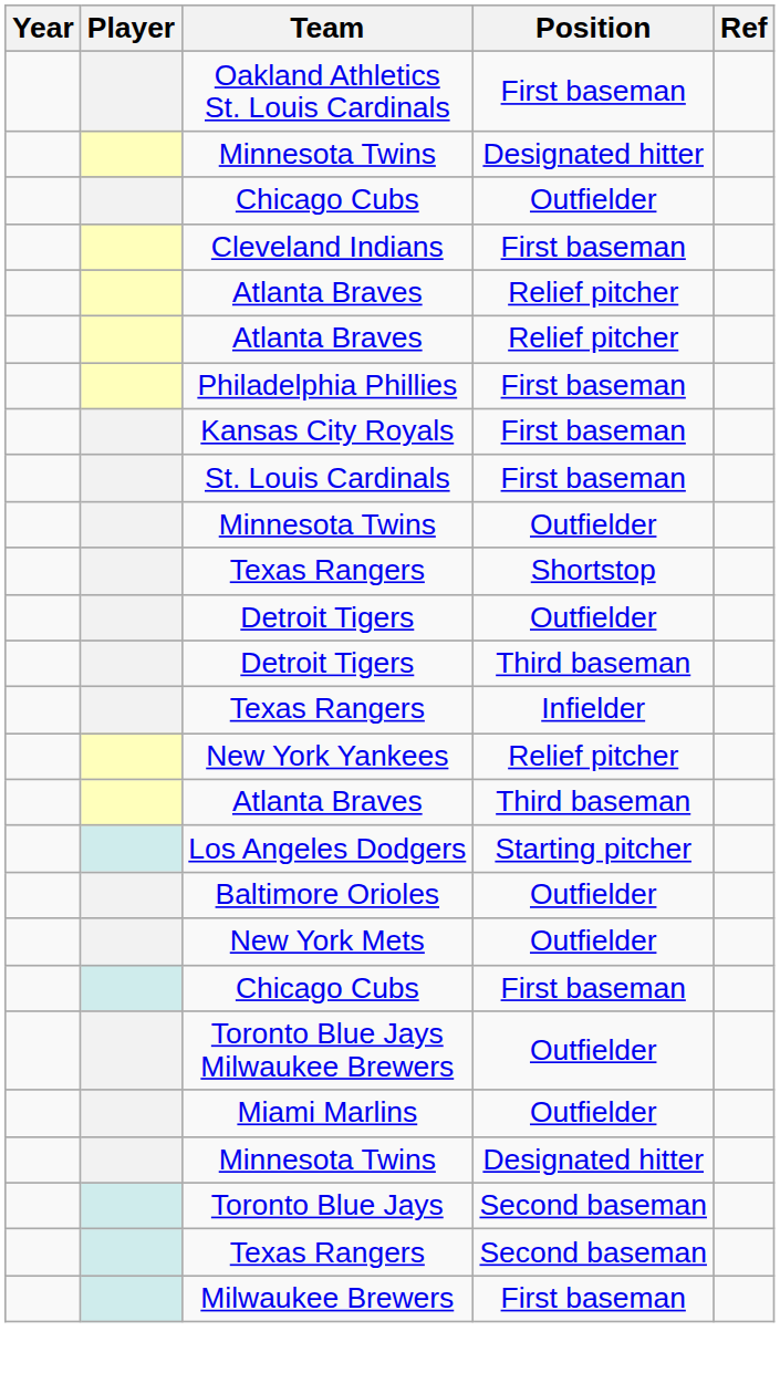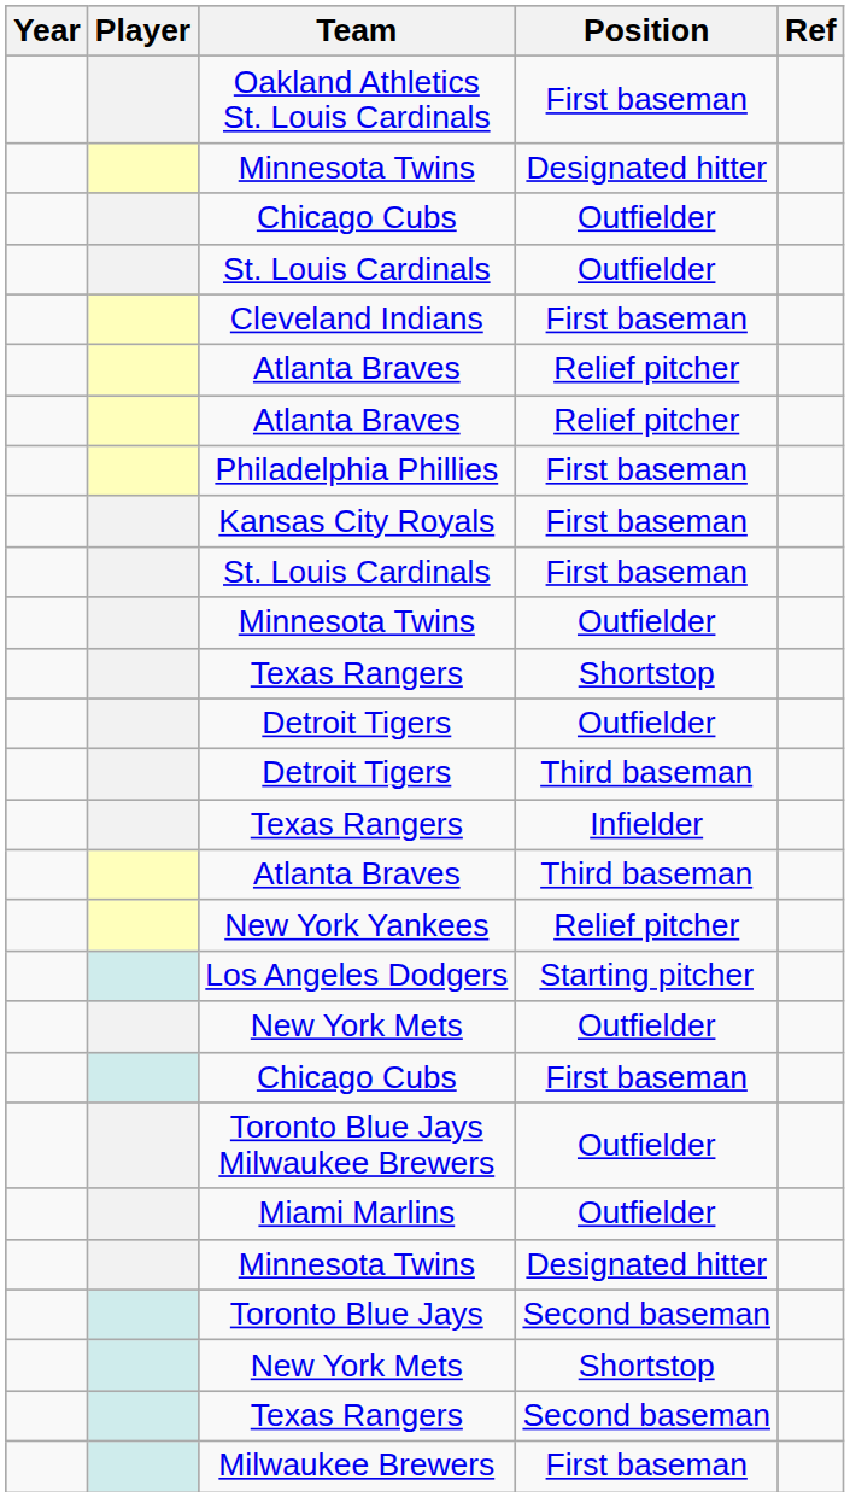 <table class="wikitable sortable plainrowheaders" style="text-align:center;">
 <tr>
 <th scope="col">Year</th>
 <th scope="col">Player</th>
 <th scope="col">Team</th>
 <th scope="col">Position</th>
 <th scope="col" class="unsortable">Ref</th>
 </tr>
 <tr>
 <td></td>
 <th scope="row" style="text-align:center"></th>
 <td><a href='#'>Oakland Athletics</a><br><a href='#'>St. Louis Cardinals</a></td>
 <td><a href='#'>First baseman</a></td>
 <td></td>
 </tr>
 <tr>
 <td></td>
 <th scope="row" style="text-align:center; background-color: #ffffbb"></th>
 <td><a href='#'>Minnesota Twins</a></td>
 <td><a href='#'>Designated hitter</a></td>
 <td></td>
 </tr>
 <tr>
 <td></td>
 <th scope="row" style="text-align:center"></th>
 <td><a href='#'>Chicago Cubs</a></td>
+<td><a href='#'>Outfielder</a></td>
+<td></td>
+</tr>
+<tr>
+<td></td>
+<th scope="row" style="text-align:center"></th>
+<td><a href='#'>St. Louis Cardinals</a></td>
 <td><a href='#'>Outfielder</a></td>
 <td></td>
 </tr>
 <tr>
 <td></td>
 <th scope="row" style="text-align:center; background-color: #ffffbb"></th>
 <td><a href='#'>Cleveland Indians</a></td>
 <td><a href='#'>First baseman</a></td>
 <td></td>
 </tr>
 <tr>
 <td></td>
 <th scope="row" style="text-align:center; background-color: #ffffbb"></th>
 <td><a href='#'>Atlanta Braves</a></td>
 <td><a href='#'>Relief pitcher</a></td>
 <td></td>
 </tr>
 <tr>
 <td></td>
 <th scope="row" style="text-align:center; background-color: #ffffbb"> </th>
 <td><a href='#'>Atlanta Braves</a></td>
 <td><a href='#'>Relief pitcher</a></td>
 <td></td>
 </tr>
 <tr>
 <td></td>
 <th scope="row" style="text-align:center; background-color: #ffffbb"> </th>
 <td><a href='#'>Philadelphia Phillies</a></td>
 <td><a href='#'>First baseman</a></td>
 <td></td>
 </tr>
 <tr>
 <td></td>
 <th scope="row" style="text-align:center"></th>
 <td><a href='#'>Kansas City Royals</a></td>
 <td><a href='#'>First baseman</a></td>
 <td></td>
 </tr>
 <tr>
 <td></td>
 <th scope="row" style="text-align:center"></th>
 <td><a href='#'>St. Louis Cardinals</a></td>
 <td><a href='#'>First baseman</a></td>
 <td></td>
 </tr>
 <tr>
 <td></td>
 <th scope="row" style="text-align:center"></th>
 <td><a href='#'>Minnesota Twins</a></td>
 <td><a href='#'>Outfielder</a></td>
 <td></td>
 </tr>
 <tr>
 <td></td>
 <th scope="row" style="text-align:center"></th>
 <td><a href='#'>Texas Rangers</a></td>
 <td><a href='#'>Shortstop</a></td>
 <td></td>
 </tr>
 <tr>
 <td></td>
 <th scope="row" style="text-align:center"></th>
 <td><a href='#'>Detroit Tigers</a></td>
 <td><a href='#'>Outfielder</a></td>
 <td></td>
 </tr>
 <tr>
 <td></td>
 <th scope="row" style="text-align:center"></th>
 <td><a href='#'>Detroit Tigers</a></td>
 <td><a href='#'>Third baseman</a></td>
 <td></td>
 </tr>
 <tr>
 <td></td>
 <th scope="row" style="text-align:center"> </th>
 <td><a href='#'>Texas Rangers</a></td>
 <td><a href='#'>Infielder</a></td>
 <td></td>
 </tr>
 <tr>
 <td></td>
 <th scope="row" style="text-align:center; background-color: #ffffbb;"></th>
-<td><a href='#'>New York Yankees</a></td>
-<td><a href='#'>Relief pitcher</a></td>
+<td><a href='#'>Atlanta Braves</a></td>
+<td><a href='#'>Third baseman</a></td>
 <td></td>
 </tr>
 <tr>
 <td></td>
 <th scope="row" style="text-align:center; background-color: #ffffbb;"></th>
-<td><a href='#'>Atlanta Braves</a></td>
-<td><a href='#'>Third baseman</a></td>
+<td><a href='#'>New York Yankees</a></td>
+<td><a href='#'>Relief pitcher</a></td>
 <td></td>
 </tr>
 <tr>
 <td></td>
 <th scope="row" style="text-align:center; background:#cfecec;"></th>
 <td><a href='#'>Los Angeles Dodgers</a></td>
 <td><a href='#'>Starting pitcher</a></td>
-<td></td>
-</tr>
-<tr>
-<td></td>
-<th scope="row" style="text-align:center"></th>
-<td><a href='#'>Baltimore Orioles</a></td>
-<td><a href='#'>Outfielder</a></td>
 <td></td>
 </tr>
 <tr>
 <td></td>
 <th scope="row" style="text-align:center">  </th>
 <td><a href='#'>New York Mets</a></td>
 <td><a href='#'>Outfielder</a></td>
 <td></td>
 </tr>
 <tr>
 <td></td>
 <th scope="row" style="text-align:center; background:#cfecec;"></th>
 <td><a href='#'>Chicago Cubs</a></td>
 <td><a href='#'>First baseman</a></td>
 <td></td>
 </tr>
 <tr>
 <td></td>
 <th scope="row" style="text-align:center">  </th>
 <td><a href='#'>Toronto Blue Jays</a><br><a href='#'>Milwaukee Brewers</a></td>
 <td><a href='#'>Outfielder</a></td>
 <td></td>
 </tr>
 <tr>
 <td></td>
 <th scope="row" style="text-align:center">  </th>
 <td><a href='#'>Miami Marlins</a></td>
 <td><a href='#'>Outfielder</a></td>
 <td></td>
 </tr>
 <tr>
 <td></td>
 <th scope="row" style="text-align:center;"></th>
 <td><a href='#'>Minnesota Twins</a></td>
 <td><a href='#'>Designated hitter</a></td>
 <td></td>
 </tr>
 <tr>
 <td></td>
 <th scope="row" style="text-align:center; background:#cfecec;"></th>
 <td><a href='#'>Toronto Blue Jays</a></td>
 <td><a href='#'>Second baseman</a></td>
 <td></td>
 </tr>
 <tr>
 <td></td>
+<th scope="row" style="text-align:center; background:#cfecec;"></th>
+<td><a href='#'>New York Mets</a></td>
+<td><a href='#'>Shortstop</a></td>
+<td></td>
+</tr>
+<tr>
+<td></td>
 <th scope="row" style="text-align:center; background:#cfecec;">  </th>
 <td><a href='#'>Texas Rangers</a></td>
 <td><a href='#'>Second baseman</a></td>
 <td></td>
 </tr>
 <tr>
 <td></td>
 <th scope="row" style="text-align:center; background:#cfecec;"></th>
 <td><a href='#'>Milwaukee Brewers</a></td>
 <td><a href='#'>First baseman</a></td>
 <td></td>
 </tr>
 </table>
